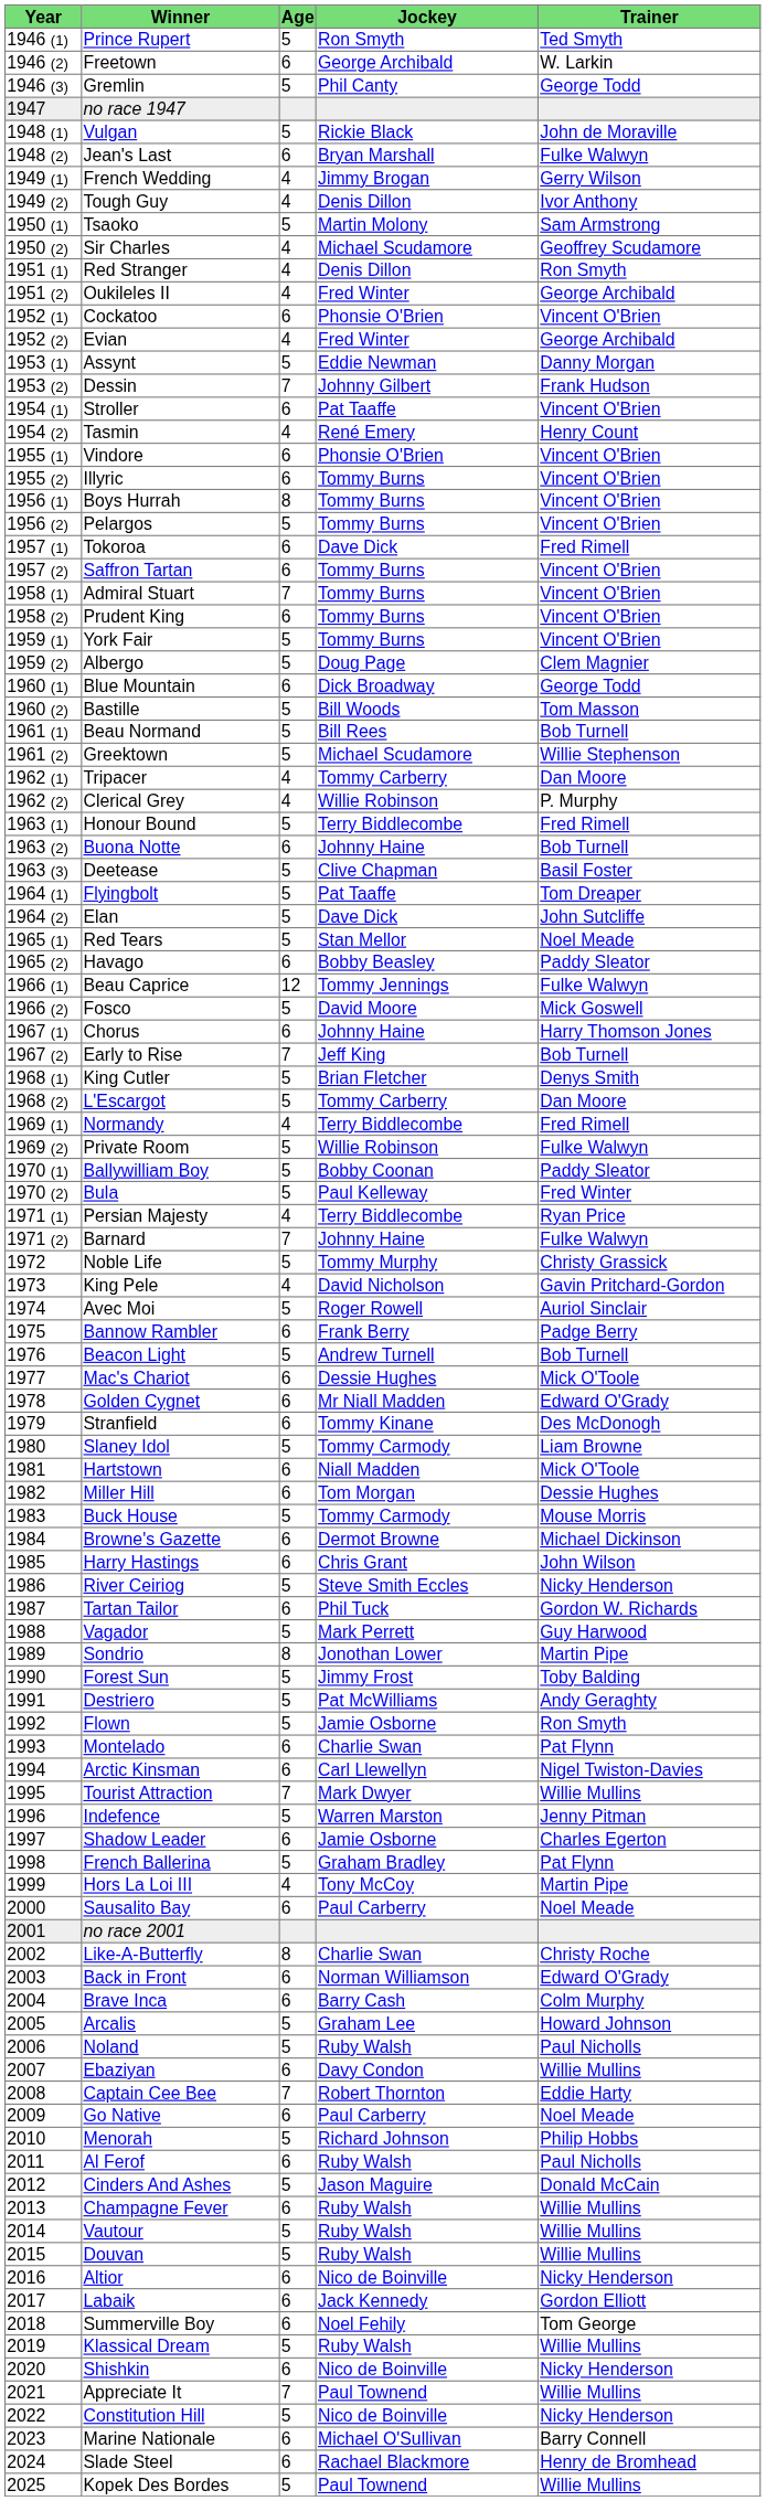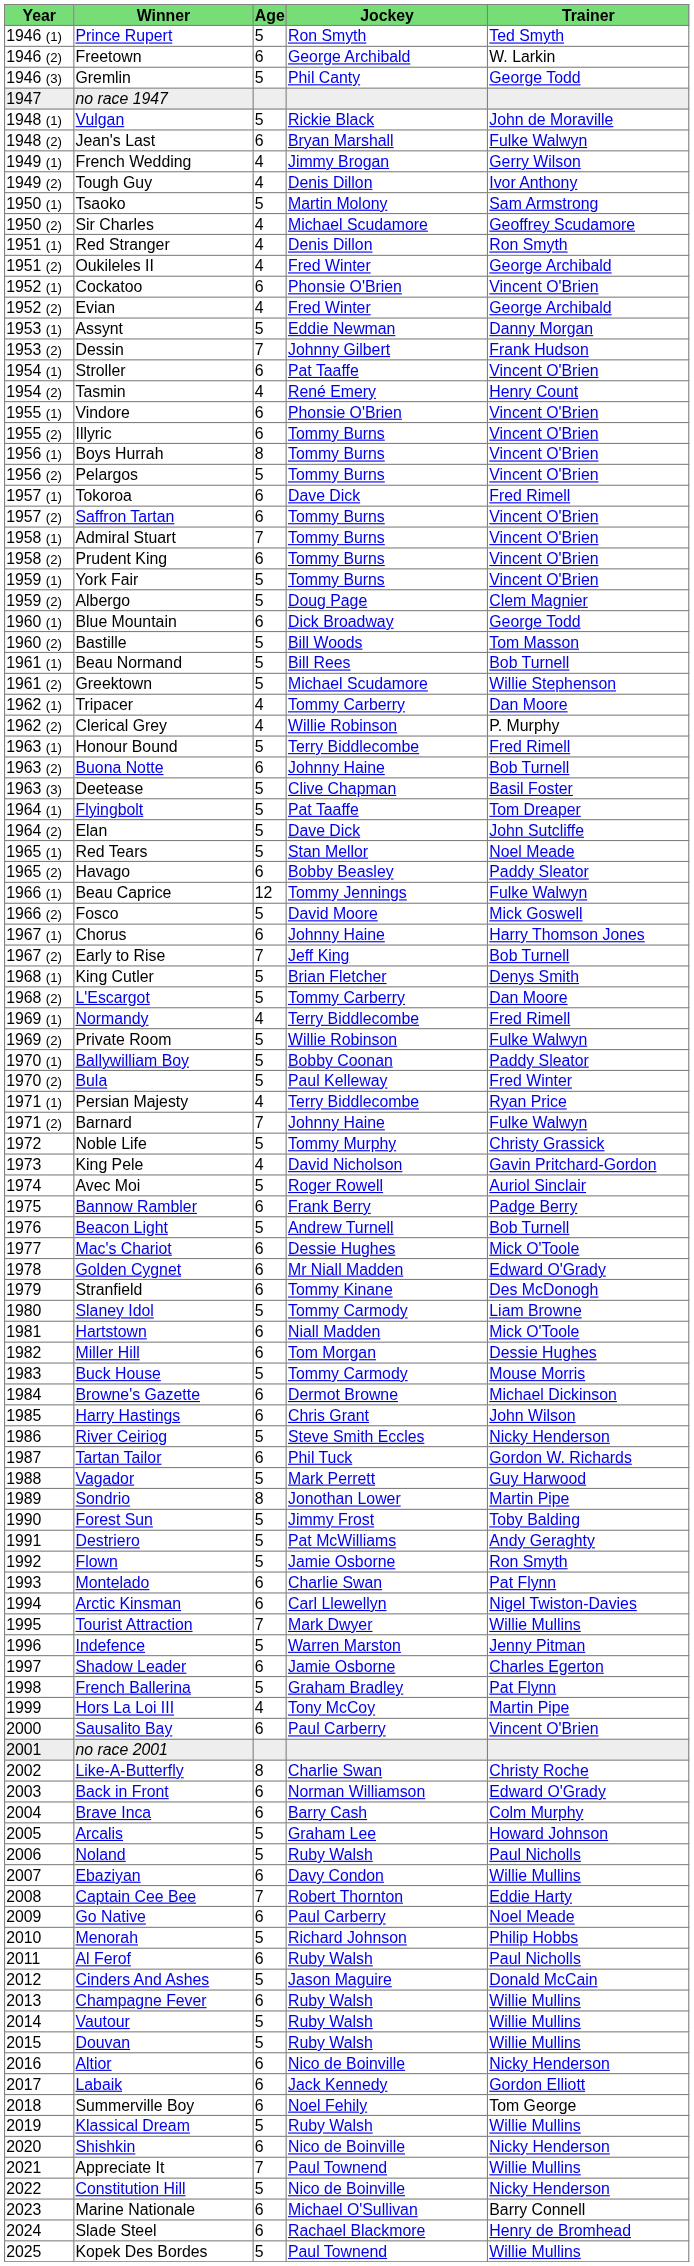 <table class = "sortable" | border="1" style="border-collapse: collapse; font-size:90%">
 <tr bgcolor="#77dd77" align="center">
 <th>Year</th>
 <th>Winner</th>
 <th>Age</th>
 <th>Jockey</th>
 <th>Trainer</th>
 </tr>
 <tr>
 <td width=60px>1946 <small>(1)</small></td>
 <td width=160px><a href='#'>Prince Rupert</a></td>
 <td>5</td>
 <td width=180px><a href='#'>Ron Smyth</a></td>
 <td width=180px><a href='#'>Ted Smyth</a></td>
 </tr>
 <tr>
 <td>1946 <small>(2)</small></td>
 <td>Freetown</td>
 <td>6</td>
 <td><a href='#'>George Archibald</a></td>
 <td>W. Larkin</td>
 </tr>
 <tr>
 <td>1946 <small>(3)</small></td>
 <td>Gremlin</td>
 <td>5</td>
 <td><a href='#'>Phil Canty</a></td>
 <td><a href='#'>George Todd</a></td>
 </tr>
 <tr bgcolor="#eeeeee">
 <td><span>1947</span></td>
 <td><em>no race 1947</em> </td>
 <td></td>
 <td></td>
 <td></td>
 </tr>
 <tr>
 <td>1948 <small>(1)</small></td>
 <td><a href='#'>Vulgan</a></td>
 <td>5</td>
 <td><a href='#'>Rickie Black</a></td>
 <td><a href='#'>John de Moraville</a></td>
 </tr>
 <tr>
 <td>1948 <small>(2)</small></td>
 <td>Jean's Last</td>
 <td>6</td>
 <td><a href='#'>Bryan Marshall</a></td>
 <td><a href='#'>Fulke Walwyn</a></td>
 </tr>
 <tr>
 <td>1949 <small>(1)</small></td>
 <td>French Wedding</td>
 <td>4</td>
 <td><a href='#'>Jimmy Brogan</a></td>
 <td><a href='#'>Gerry Wilson</a></td>
 </tr>
 <tr>
 <td>1949 <small>(2)</small></td>
 <td>Tough Guy</td>
 <td>4</td>
 <td><a href='#'>Denis Dillon</a></td>
 <td><a href='#'>Ivor Anthony</a></td>
 </tr>
 <tr>
 <td>1950 <small>(1)</small></td>
 <td>Tsaoko</td>
 <td>5</td>
 <td><a href='#'>Martin Molony</a></td>
 <td><a href='#'>Sam Armstrong</a></td>
 </tr>
 <tr>
 <td>1950 <small>(2)</small></td>
 <td>Sir Charles</td>
 <td>4</td>
 <td><a href='#'>Michael Scudamore</a></td>
 <td><a href='#'>Geoffrey Scudamore</a></td>
 </tr>
 <tr>
 <td>1951 <small>(1)</small></td>
 <td>Red Stranger</td>
 <td>4</td>
 <td><a href='#'>Denis Dillon</a></td>
 <td><a href='#'>Ron Smyth</a></td>
 </tr>
 <tr>
 <td>1951 <small>(2)</small></td>
 <td>Oukileles II</td>
 <td>4</td>
 <td><a href='#'>Fred Winter</a></td>
 <td><a href='#'>George Archibald</a></td>
 </tr>
 <tr>
 <td>1952 <small>(1)</small></td>
 <td>Cockatoo</td>
 <td>6</td>
 <td><a href='#'>Phonsie O'Brien</a></td>
 <td><a href='#'>Vincent O'Brien</a></td>
 </tr>
 <tr>
 <td>1952 <small>(2)</small></td>
 <td>Evian</td>
 <td>4</td>
 <td><a href='#'>Fred Winter</a></td>
 <td><a href='#'>George Archibald</a></td>
 </tr>
 <tr>
 <td>1953 <small>(1)</small></td>
 <td>Assynt</td>
 <td>5</td>
 <td><a href='#'>Eddie Newman</a></td>
 <td><a href='#'>Danny Morgan</a></td>
 </tr>
 <tr>
 <td>1953 <small>(2)</small></td>
 <td>Dessin</td>
 <td>7</td>
 <td><a href='#'>Johnny Gilbert</a></td>
 <td><a href='#'>Frank Hudson</a></td>
 </tr>
 <tr>
 <td>1954 <small>(1)</small></td>
 <td>Stroller</td>
 <td>6</td>
 <td><a href='#'>Pat Taaffe</a></td>
 <td><a href='#'>Vincent O'Brien</a></td>
 </tr>
 <tr>
 <td>1954 <small>(2)</small></td>
 <td>Tasmin</td>
 <td>4</td>
 <td><a href='#'>René Emery</a></td>
 <td><a href='#'>Henry Count</a></td>
 </tr>
 <tr>
 <td>1955 <small>(1)</small></td>
 <td>Vindore</td>
 <td>6</td>
 <td><a href='#'>Phonsie O'Brien</a></td>
 <td><a href='#'>Vincent O'Brien</a></td>
 </tr>
 <tr>
 <td>1955 <small>(2)</small></td>
 <td>Illyric</td>
 <td>6</td>
 <td><a href='#'>Tommy Burns</a></td>
 <td><a href='#'>Vincent O'Brien</a></td>
 </tr>
 <tr>
 <td>1956 <small>(1)</small></td>
 <td>Boys Hurrah</td>
 <td>8</td>
 <td><a href='#'>Tommy Burns</a></td>
 <td><a href='#'>Vincent O'Brien</a></td>
 </tr>
 <tr>
 <td>1956 <small>(2)</small></td>
 <td>Pelargos</td>
 <td>5</td>
 <td><a href='#'>Tommy Burns</a></td>
 <td><a href='#'>Vincent O'Brien</a></td>
 </tr>
 <tr>
 <td>1957 <small>(1)</small></td>
 <td>Tokoroa</td>
 <td>6</td>
 <td><a href='#'>Dave Dick</a></td>
 <td><a href='#'>Fred Rimell</a></td>
 </tr>
 <tr>
 <td>1957 <small>(2)</small></td>
 <td><a href='#'>Saffron Tartan</a></td>
 <td>6</td>
 <td><a href='#'>Tommy Burns</a></td>
 <td><a href='#'>Vincent O'Brien</a></td>
 </tr>
 <tr>
 <td>1958 <small>(1)</small></td>
 <td>Admiral Stuart</td>
 <td>7</td>
 <td><a href='#'>Tommy Burns</a></td>
 <td><a href='#'>Vincent O'Brien</a></td>
 </tr>
 <tr>
 <td>1958 <small>(2)</small></td>
 <td>Prudent King</td>
 <td>6</td>
 <td><a href='#'>Tommy Burns</a></td>
 <td><a href='#'>Vincent O'Brien</a></td>
 </tr>
 <tr>
 <td>1959 <small>(1)</small></td>
 <td>York Fair</td>
 <td>5</td>
 <td><a href='#'>Tommy Burns</a></td>
 <td><a href='#'>Vincent O'Brien</a></td>
 </tr>
 <tr>
 <td>1959 <small>(2)</small></td>
 <td>Albergo</td>
 <td>5</td>
 <td><a href='#'>Doug Page</a></td>
 <td><a href='#'>Clem Magnier</a></td>
 </tr>
 <tr>
 <td>1960 <small>(1)</small></td>
 <td>Blue Mountain</td>
 <td>6</td>
 <td><a href='#'>Dick Broadway</a></td>
 <td><a href='#'>George Todd</a></td>
 </tr>
 <tr>
 <td>1960 <small>(2)</small></td>
 <td>Bastille</td>
 <td>5</td>
 <td><a href='#'>Bill Woods</a></td>
 <td><a href='#'>Tom Masson</a></td>
 </tr>
 <tr>
 <td>1961 <small>(1)</small></td>
 <td>Beau Normand</td>
 <td>5</td>
 <td><a href='#'>Bill Rees</a></td>
 <td><a href='#'>Bob Turnell</a></td>
 </tr>
 <tr>
 <td>1961 <small>(2)</small></td>
 <td>Greektown</td>
 <td>5</td>
 <td><a href='#'>Michael Scudamore</a></td>
 <td><a href='#'>Willie Stephenson</a></td>
 </tr>
 <tr>
 <td>1962 <small>(1)</small></td>
 <td>Tripacer</td>
 <td>4</td>
 <td><a href='#'>Tommy Carberry</a></td>
 <td><a href='#'>Dan Moore</a></td>
 </tr>
 <tr>
 <td>1962 <small>(2)</small></td>
 <td>Clerical Grey</td>
 <td>4</td>
 <td><a href='#'>Willie Robinson</a></td>
 <td>P. Murphy</td>
 </tr>
 <tr>
 <td>1963 <small>(1)</small></td>
 <td>Honour Bound</td>
 <td>5</td>
 <td><a href='#'>Terry Biddlecombe</a></td>
 <td><a href='#'>Fred Rimell</a></td>
 </tr>
 <tr>
 <td>1963 <small>(2)</small></td>
 <td><a href='#'>Buona Notte</a></td>
 <td>6</td>
 <td><a href='#'>Johnny Haine</a></td>
 <td><a href='#'>Bob Turnell</a></td>
 </tr>
 <tr>
 <td>1963 <small>(3)</small></td>
 <td>Deetease</td>
 <td>5</td>
 <td><a href='#'>Clive Chapman</a></td>
 <td><a href='#'>Basil Foster</a></td>
 </tr>
 <tr>
 <td>1964 <small>(1)</small></td>
 <td><a href='#'>Flyingbolt</a></td>
 <td>5</td>
 <td><a href='#'>Pat Taaffe</a></td>
 <td><a href='#'>Tom Dreaper</a></td>
 </tr>
 <tr>
 <td>1964 <small>(2)</small></td>
 <td>Elan</td>
 <td>5</td>
 <td><a href='#'>Dave Dick</a></td>
 <td><a href='#'>John Sutcliffe</a></td>
 </tr>
 <tr>
 <td>1965 <small>(1)</small></td>
 <td>Red Tears</td>
 <td>5</td>
 <td><a href='#'>Stan Mellor</a></td>
 <td><a href='#'>Noel Meade</a></td>
 </tr>
 <tr>
 <td>1965 <small>(2)</small></td>
 <td>Havago</td>
 <td>6</td>
 <td><a href='#'>Bobby Beasley</a></td>
 <td><a href='#'>Paddy Sleator</a></td>
 </tr>
 <tr>
 <td>1966 <small>(1)</small></td>
 <td>Beau Caprice</td>
 <td>12</td>
 <td><a href='#'>Tommy Jennings</a></td>
 <td><a href='#'>Fulke Walwyn</a></td>
 </tr>
 <tr>
 <td>1966 <small>(2)</small></td>
 <td>Fosco</td>
 <td>5</td>
 <td><a href='#'>David Moore</a></td>
 <td><a href='#'>Mick Goswell</a></td>
 </tr>
 <tr>
 <td>1967 <small>(1)</small></td>
 <td>Chorus</td>
 <td>6</td>
 <td><a href='#'>Johnny Haine</a></td>
 <td><a href='#'>Harry Thomson Jones</a></td>
 </tr>
 <tr>
 <td>1967 <small>(2)</small></td>
 <td>Early to Rise</td>
 <td>7</td>
 <td><a href='#'>Jeff King</a></td>
 <td><a href='#'>Bob Turnell</a></td>
 </tr>
 <tr>
 <td>1968 <small>(1)</small></td>
 <td>King Cutler</td>
 <td>5</td>
 <td><a href='#'>Brian Fletcher</a></td>
 <td><a href='#'>Denys Smith</a></td>
 </tr>
 <tr>
 <td>1968 <small>(2)</small></td>
 <td><a href='#'>L'Escargot</a></td>
 <td>5</td>
 <td><a href='#'>Tommy Carberry</a></td>
 <td><a href='#'>Dan Moore</a></td>
 </tr>
 <tr>
 <td>1969 <small>(1)</small></td>
 <td><a href='#'>Normandy</a></td>
 <td>4</td>
 <td><a href='#'>Terry Biddlecombe</a></td>
 <td><a href='#'>Fred Rimell</a></td>
 </tr>
 <tr>
 <td>1969 <small>(2)</small></td>
 <td>Private Room</td>
 <td>5</td>
 <td><a href='#'>Willie Robinson</a></td>
 <td><a href='#'>Fulke Walwyn</a></td>
 </tr>
 <tr>
 <td>1970 <small>(1)</small></td>
 <td><a href='#'>Ballywilliam Boy</a></td>
 <td>5</td>
 <td><a href='#'>Bobby Coonan</a></td>
 <td><a href='#'>Paddy Sleator</a></td>
 </tr>
 <tr>
 <td>1970 <small>(2)</small></td>
 <td><a href='#'>Bula</a></td>
 <td>5</td>
 <td><a href='#'>Paul Kelleway</a></td>
 <td><a href='#'>Fred Winter</a></td>
 </tr>
 <tr>
 <td>1971 <small>(1)</small></td>
 <td>Persian Majesty</td>
 <td>4</td>
 <td><a href='#'>Terry Biddlecombe</a></td>
 <td><a href='#'>Ryan Price</a></td>
 </tr>
 <tr>
 <td>1971 <small>(2)</small></td>
 <td>Barnard</td>
 <td>7</td>
 <td><a href='#'>Johnny Haine</a></td>
 <td><a href='#'>Fulke Walwyn</a></td>
 </tr>
 <tr>
 <td>1972</td>
 <td>Noble Life</td>
 <td>5</td>
 <td><a href='#'>Tommy Murphy</a></td>
 <td><a href='#'>Christy Grassick</a></td>
 </tr>
 <tr>
 <td>1973</td>
 <td>King Pele</td>
 <td>4</td>
 <td><a href='#'>David Nicholson</a></td>
 <td><a href='#'>Gavin Pritchard-Gordon</a></td>
 </tr>
 <tr>
 <td>1974</td>
 <td>Avec Moi</td>
 <td>5</td>
 <td><a href='#'>Roger Rowell</a></td>
 <td><a href='#'>Auriol Sinclair</a></td>
 </tr>
 <tr>
 <td>1975</td>
 <td><a href='#'>Bannow Rambler</a></td>
 <td>6</td>
 <td><a href='#'>Frank Berry</a></td>
 <td><a href='#'>Padge Berry</a></td>
 </tr>
 <tr>
 <td>1976</td>
 <td><a href='#'>Beacon Light</a></td>
 <td>5</td>
 <td><a href='#'>Andrew Turnell</a></td>
 <td><a href='#'>Bob Turnell</a></td>
 </tr>
 <tr>
 <td>1977</td>
 <td><a href='#'>Mac's Chariot</a></td>
 <td>6</td>
 <td><a href='#'>Dessie Hughes</a></td>
 <td><a href='#'>Mick O'Toole</a></td>
 </tr>
 <tr>
 <td>1978</td>
 <td><a href='#'>Golden Cygnet</a></td>
 <td>6</td>
 <td><a href='#'>Mr Niall Madden</a></td>
 <td><a href='#'>Edward O'Grady</a></td>
 </tr>
 <tr>
 <td>1979</td>
 <td>Stranfield</td>
 <td>6</td>
 <td><a href='#'>Tommy Kinane</a></td>
 <td><a href='#'>Des McDonogh</a></td>
 </tr>
 <tr>
 <td>1980</td>
 <td><a href='#'>Slaney Idol</a></td>
 <td>5</td>
 <td><a href='#'>Tommy Carmody</a></td>
 <td><a href='#'>Liam Browne</a></td>
 </tr>
 <tr>
 <td>1981</td>
 <td><a href='#'>Hartstown</a></td>
 <td>6</td>
 <td><a href='#'>Niall Madden</a></td>
 <td><a href='#'>Mick O'Toole</a></td>
 </tr>
 <tr>
 <td>1982</td>
 <td><a href='#'>Miller Hill</a></td>
 <td>6</td>
 <td><a href='#'>Tom Morgan</a></td>
 <td><a href='#'>Dessie Hughes</a></td>
 </tr>
 <tr>
 <td>1983</td>
 <td><a href='#'>Buck House</a></td>
 <td>5</td>
 <td><a href='#'>Tommy Carmody</a></td>
 <td><a href='#'>Mouse Morris</a></td>
 </tr>
 <tr>
 <td>1984</td>
 <td><a href='#'>Browne's Gazette</a></td>
 <td>6</td>
 <td><a href='#'>Dermot Browne</a></td>
 <td><a href='#'>Michael Dickinson</a></td>
 </tr>
 <tr>
 <td>1985</td>
 <td><a href='#'>Harry Hastings</a></td>
 <td>6</td>
 <td><a href='#'>Chris Grant</a></td>
 <td><a href='#'>John Wilson</a></td>
 </tr>
 <tr>
 <td>1986</td>
 <td><a href='#'>River Ceiriog</a></td>
 <td>5</td>
 <td><a href='#'>Steve Smith Eccles</a></td>
 <td><a href='#'>Nicky Henderson</a></td>
 </tr>
 <tr>
 <td>1987</td>
 <td><a href='#'>Tartan Tailor</a></td>
 <td>6</td>
 <td><a href='#'>Phil Tuck</a></td>
 <td><a href='#'>Gordon W. Richards</a></td>
 </tr>
 <tr>
 <td>1988</td>
 <td><a href='#'>Vagador</a></td>
 <td>5</td>
 <td><a href='#'>Mark Perrett</a></td>
 <td><a href='#'>Guy Harwood</a></td>
 </tr>
 <tr>
 <td>1989</td>
 <td><a href='#'>Sondrio</a></td>
 <td>8</td>
 <td><a href='#'>Jonothan Lower</a></td>
 <td><a href='#'>Martin Pipe</a></td>
 </tr>
 <tr>
 <td>1990</td>
 <td><a href='#'>Forest Sun</a></td>
 <td>5</td>
 <td><a href='#'>Jimmy Frost</a></td>
 <td><a href='#'>Toby Balding</a></td>
 </tr>
 <tr>
 <td>1991</td>
 <td><a href='#'>Destriero</a></td>
 <td>5</td>
 <td><a href='#'>Pat McWilliams</a></td>
 <td><a href='#'>Andy Geraghty</a></td>
 </tr>
 <tr>
 <td>1992</td>
 <td><a href='#'>Flown</a></td>
 <td>5</td>
 <td><a href='#'>Jamie Osborne</a></td>
 <td><a href='#'>Ron Smyth</a></td>
 </tr>
 <tr>
 <td>1993</td>
 <td><a href='#'>Montelado</a></td>
 <td>6</td>
 <td><a href='#'>Charlie Swan</a></td>
 <td><a href='#'>Pat Flynn</a></td>
 </tr>
 <tr>
 <td>1994</td>
 <td><a href='#'>Arctic Kinsman</a></td>
 <td>6</td>
 <td><a href='#'>Carl Llewellyn</a></td>
 <td><a href='#'>Nigel Twiston-Davies</a></td>
 </tr>
 <tr>
 <td>1995</td>
 <td><a href='#'>Tourist Attraction</a></td>
 <td>7</td>
 <td><a href='#'>Mark Dwyer</a></td>
 <td><a href='#'>Willie Mullins</a></td>
 </tr>
 <tr>
 <td>1996</td>
 <td><a href='#'>Indefence</a></td>
 <td>5</td>
 <td><a href='#'>Warren Marston</a></td>
 <td><a href='#'>Jenny Pitman</a></td>
 </tr>
 <tr>
 <td>1997</td>
 <td><a href='#'>Shadow Leader</a></td>
 <td>6</td>
 <td><a href='#'>Jamie Osborne</a></td>
 <td><a href='#'>Charles Egerton</a></td>
 </tr>
 <tr>
 <td>1998</td>
 <td><a href='#'>French Ballerina</a></td>
 <td>5</td>
 <td><a href='#'>Graham Bradley</a></td>
 <td><a href='#'>Pat Flynn</a></td>
 </tr>
 <tr>
 <td>1999</td>
 <td><a href='#'>Hors La Loi III</a></td>
 <td>4</td>
 <td><a href='#'>Tony McCoy</a></td>
 <td><a href='#'>Martin Pipe</a></td>
 </tr>
 <tr>
 <td>2000</td>
 <td><a href='#'>Sausalito Bay</a></td>
 <td>6</td>
 <td><a href='#'>Paul Carberry</a></td>
-<td><a href='#'>Noel Meade</a></td>
+<td><a href='#'>Vincent O'Brien</a></td>
 </tr>
 <tr bgcolor="#eeeeee">
 <td><span>2001</span></td>
 <td><em>no race 2001</em> </td>
 <td></td>
 <td></td>
 <td></td>
 </tr>
 <tr>
 <td>2002</td>
 <td><a href='#'>Like-A-Butterfly</a></td>
 <td>8</td>
 <td><a href='#'>Charlie Swan</a></td>
 <td><a href='#'>Christy Roche</a></td>
 </tr>
 <tr>
 <td>2003</td>
 <td><a href='#'>Back in Front</a></td>
 <td>6</td>
 <td><a href='#'>Norman Williamson</a></td>
 <td><a href='#'>Edward O'Grady</a></td>
 </tr>
 <tr>
 <td>2004</td>
 <td><a href='#'>Brave Inca</a></td>
 <td>6</td>
 <td><a href='#'>Barry Cash</a></td>
 <td><a href='#'>Colm Murphy</a></td>
 </tr>
 <tr>
 <td>2005</td>
 <td><a href='#'>Arcalis</a></td>
 <td>5</td>
 <td><a href='#'>Graham Lee</a></td>
 <td><a href='#'>Howard Johnson</a></td>
 </tr>
 <tr>
 <td>2006</td>
 <td><a href='#'>Noland</a></td>
 <td>5</td>
 <td><a href='#'>Ruby Walsh</a></td>
 <td><a href='#'>Paul Nicholls</a></td>
 </tr>
 <tr>
 <td>2007</td>
 <td><a href='#'>Ebaziyan</a></td>
 <td>6</td>
 <td><a href='#'>Davy Condon</a></td>
 <td><a href='#'>Willie Mullins</a></td>
 </tr>
 <tr>
 <td>2008</td>
 <td><a href='#'>Captain Cee Bee</a></td>
 <td>7</td>
 <td><a href='#'>Robert Thornton</a></td>
 <td><a href='#'>Eddie Harty</a></td>
 </tr>
 <tr>
 <td>2009</td>
 <td><a href='#'>Go Native</a></td>
 <td>6</td>
 <td><a href='#'>Paul Carberry</a></td>
 <td><a href='#'>Noel Meade</a></td>
 </tr>
 <tr>
 <td>2010</td>
 <td><a href='#'>Menorah</a></td>
 <td>5</td>
 <td><a href='#'>Richard Johnson</a></td>
 <td><a href='#'>Philip Hobbs</a></td>
 </tr>
 <tr>
 <td>2011</td>
 <td><a href='#'>Al Ferof</a></td>
 <td>6</td>
 <td><a href='#'>Ruby Walsh</a></td>
 <td><a href='#'>Paul Nicholls</a></td>
 </tr>
 <tr>
 <td>2012</td>
 <td><a href='#'>Cinders And Ashes</a></td>
 <td>5</td>
 <td><a href='#'>Jason Maguire</a></td>
 <td><a href='#'>Donald McCain</a></td>
 </tr>
 <tr>
 <td>2013</td>
 <td><a href='#'>Champagne Fever</a></td>
 <td>6</td>
 <td><a href='#'>Ruby Walsh</a></td>
 <td><a href='#'>Willie Mullins</a></td>
 </tr>
 <tr>
 <td>2014</td>
 <td><a href='#'>Vautour</a></td>
 <td>5</td>
 <td><a href='#'>Ruby Walsh</a></td>
 <td><a href='#'>Willie Mullins</a></td>
 </tr>
 <tr>
 <td>2015</td>
 <td><a href='#'>Douvan</a></td>
 <td>5</td>
 <td><a href='#'>Ruby Walsh</a></td>
 <td><a href='#'>Willie Mullins</a></td>
 </tr>
 <tr>
 <td>2016</td>
 <td><a href='#'>Altior</a></td>
 <td>6</td>
 <td><a href='#'>Nico de Boinville</a></td>
 <td><a href='#'>Nicky Henderson</a></td>
 </tr>
 <tr>
 <td>2017</td>
 <td><a href='#'>Labaik</a></td>
 <td>6</td>
 <td><a href='#'>Jack Kennedy</a></td>
 <td><a href='#'>Gordon Elliott</a></td>
 </tr>
 <tr>
 <td>2018</td>
 <td>Summerville Boy</td>
 <td>6</td>
 <td><a href='#'>Noel Fehily</a></td>
 <td>Tom George</td>
 </tr>
 <tr>
 <td>2019</td>
 <td><a href='#'>Klassical Dream</a></td>
 <td>5</td>
 <td><a href='#'>Ruby Walsh</a></td>
 <td><a href='#'>Willie Mullins</a></td>
 </tr>
 <tr>
 <td>2020</td>
 <td><a href='#'>Shishkin</a></td>
 <td>6</td>
 <td><a href='#'>Nico de Boinville</a></td>
 <td><a href='#'>Nicky Henderson</a></td>
 </tr>
 <tr>
 <td>2021</td>
 <td>Appreciate It</td>
 <td>7</td>
 <td><a href='#'>Paul Townend</a></td>
 <td><a href='#'>Willie Mullins</a></td>
 </tr>
 <tr>
 <td>2022</td>
 <td><a href='#'>Constitution Hill</a></td>
 <td>5</td>
 <td><a href='#'>Nico de Boinville</a></td>
 <td><a href='#'>Nicky Henderson</a></td>
 </tr>
 <tr>
 <td>2023</td>
 <td>Marine Nationale</td>
 <td>6</td>
 <td><a href='#'>Michael O'Sullivan</a></td>
 <td>Barry Connell</td>
 </tr>
 <tr>
 <td>2024</td>
 <td>Slade Steel</td>
 <td>6</td>
 <td><a href='#'>Rachael Blackmore</a></td>
 <td><a href='#'>Henry de Bromhead</a></td>
 </tr>
 <tr>
 <td>2025</td>
 <td>Kopek Des Bordes</td>
 <td>5</td>
 <td><a href='#'>Paul Townend</a></td>
 <td><a href='#'>Willie Mullins</a></td>
 </tr>
 </table>
